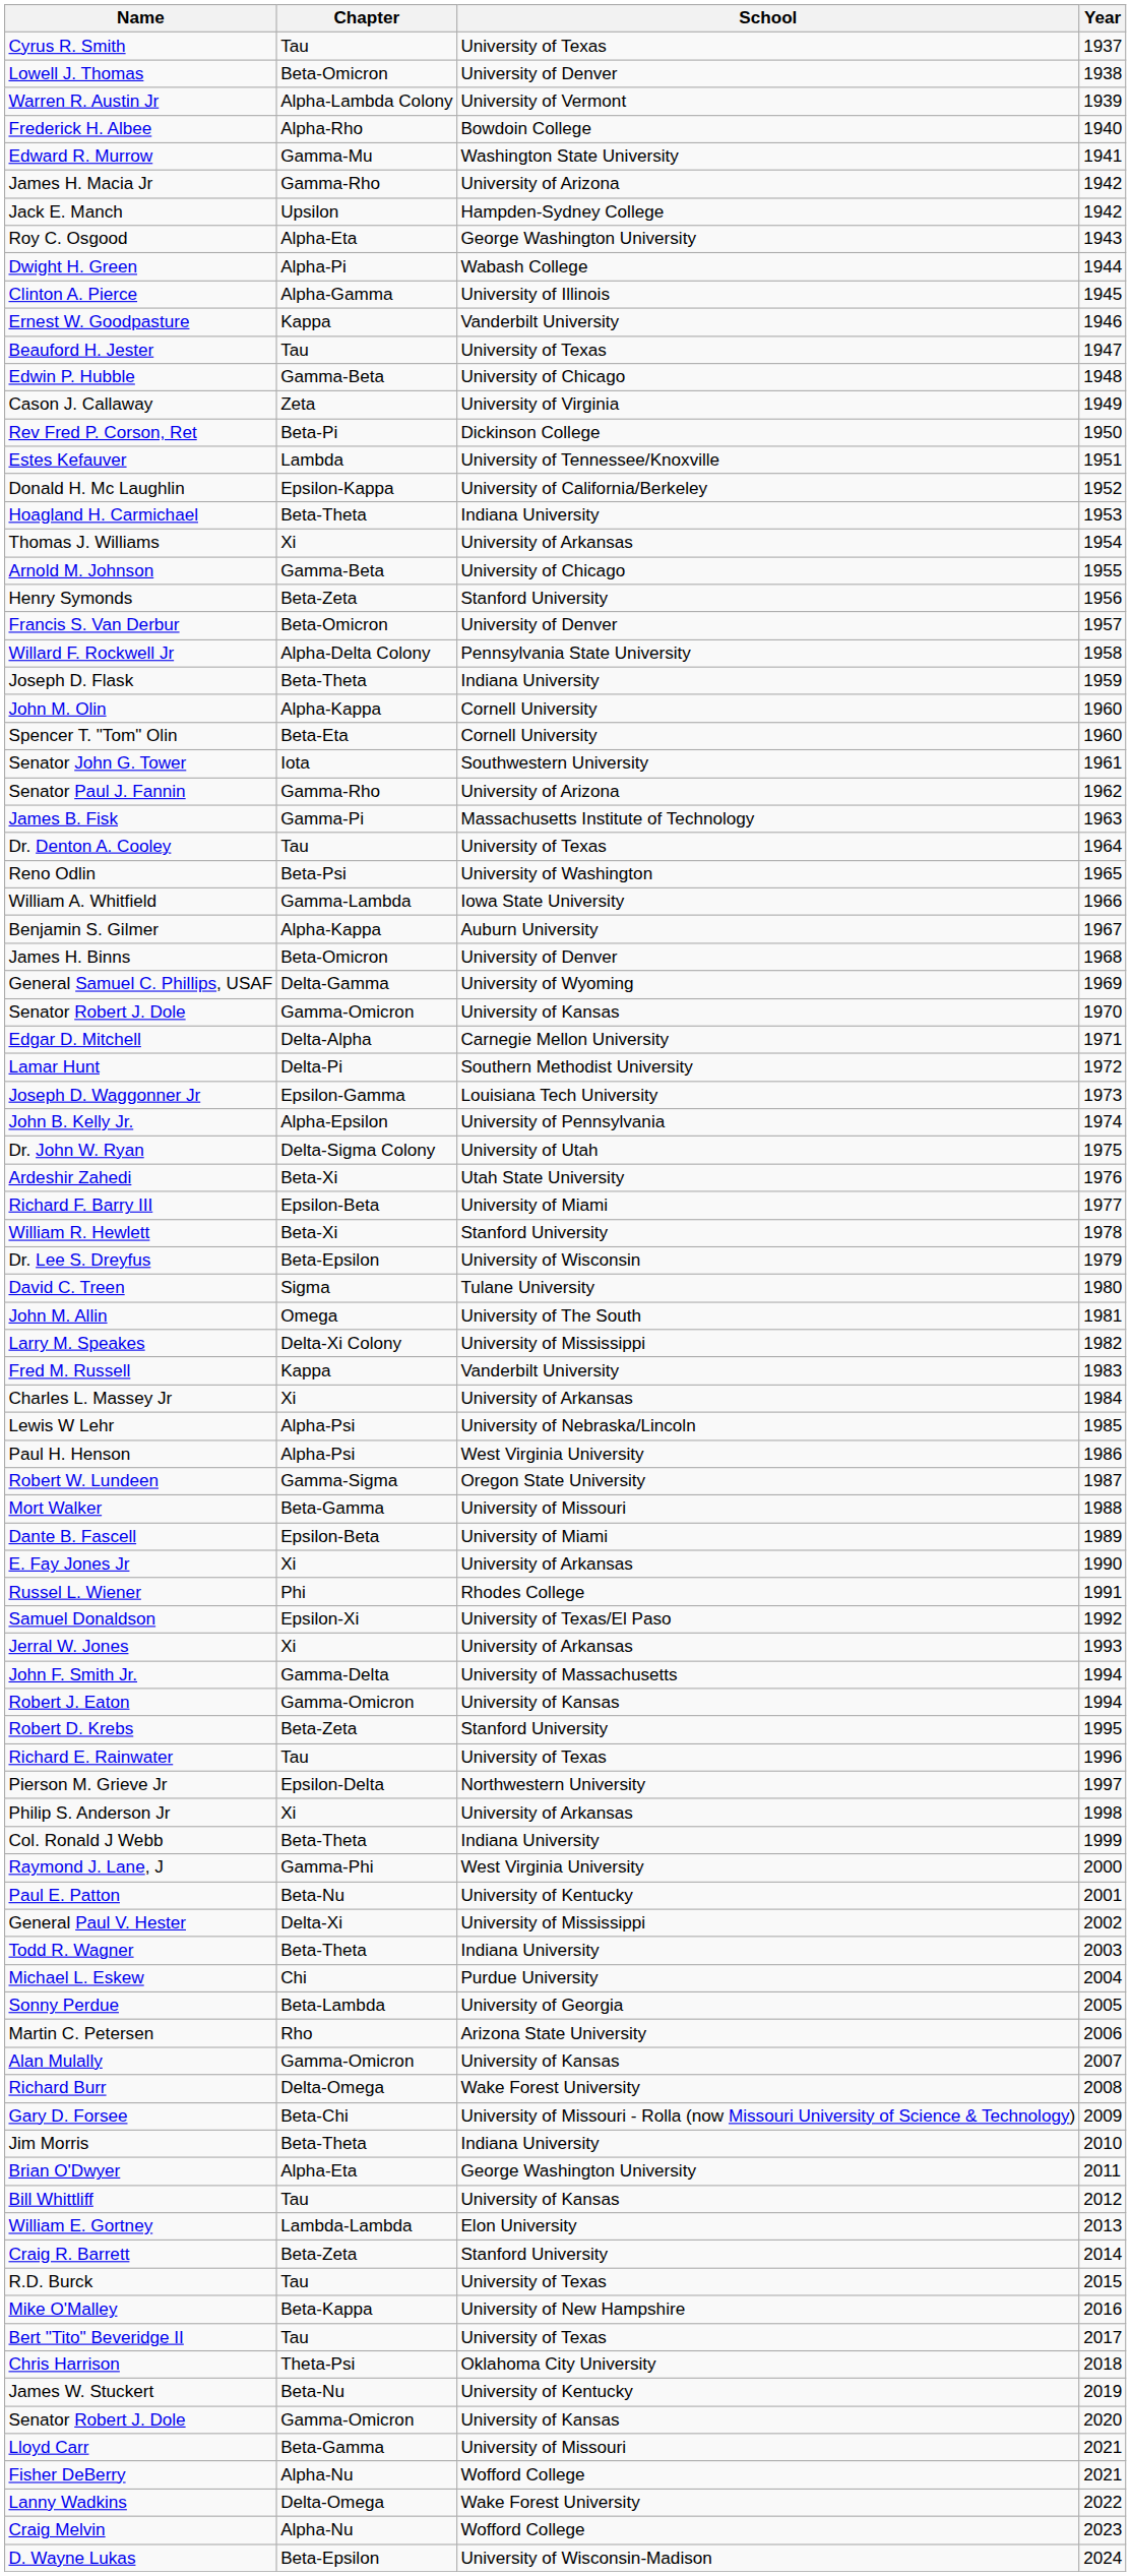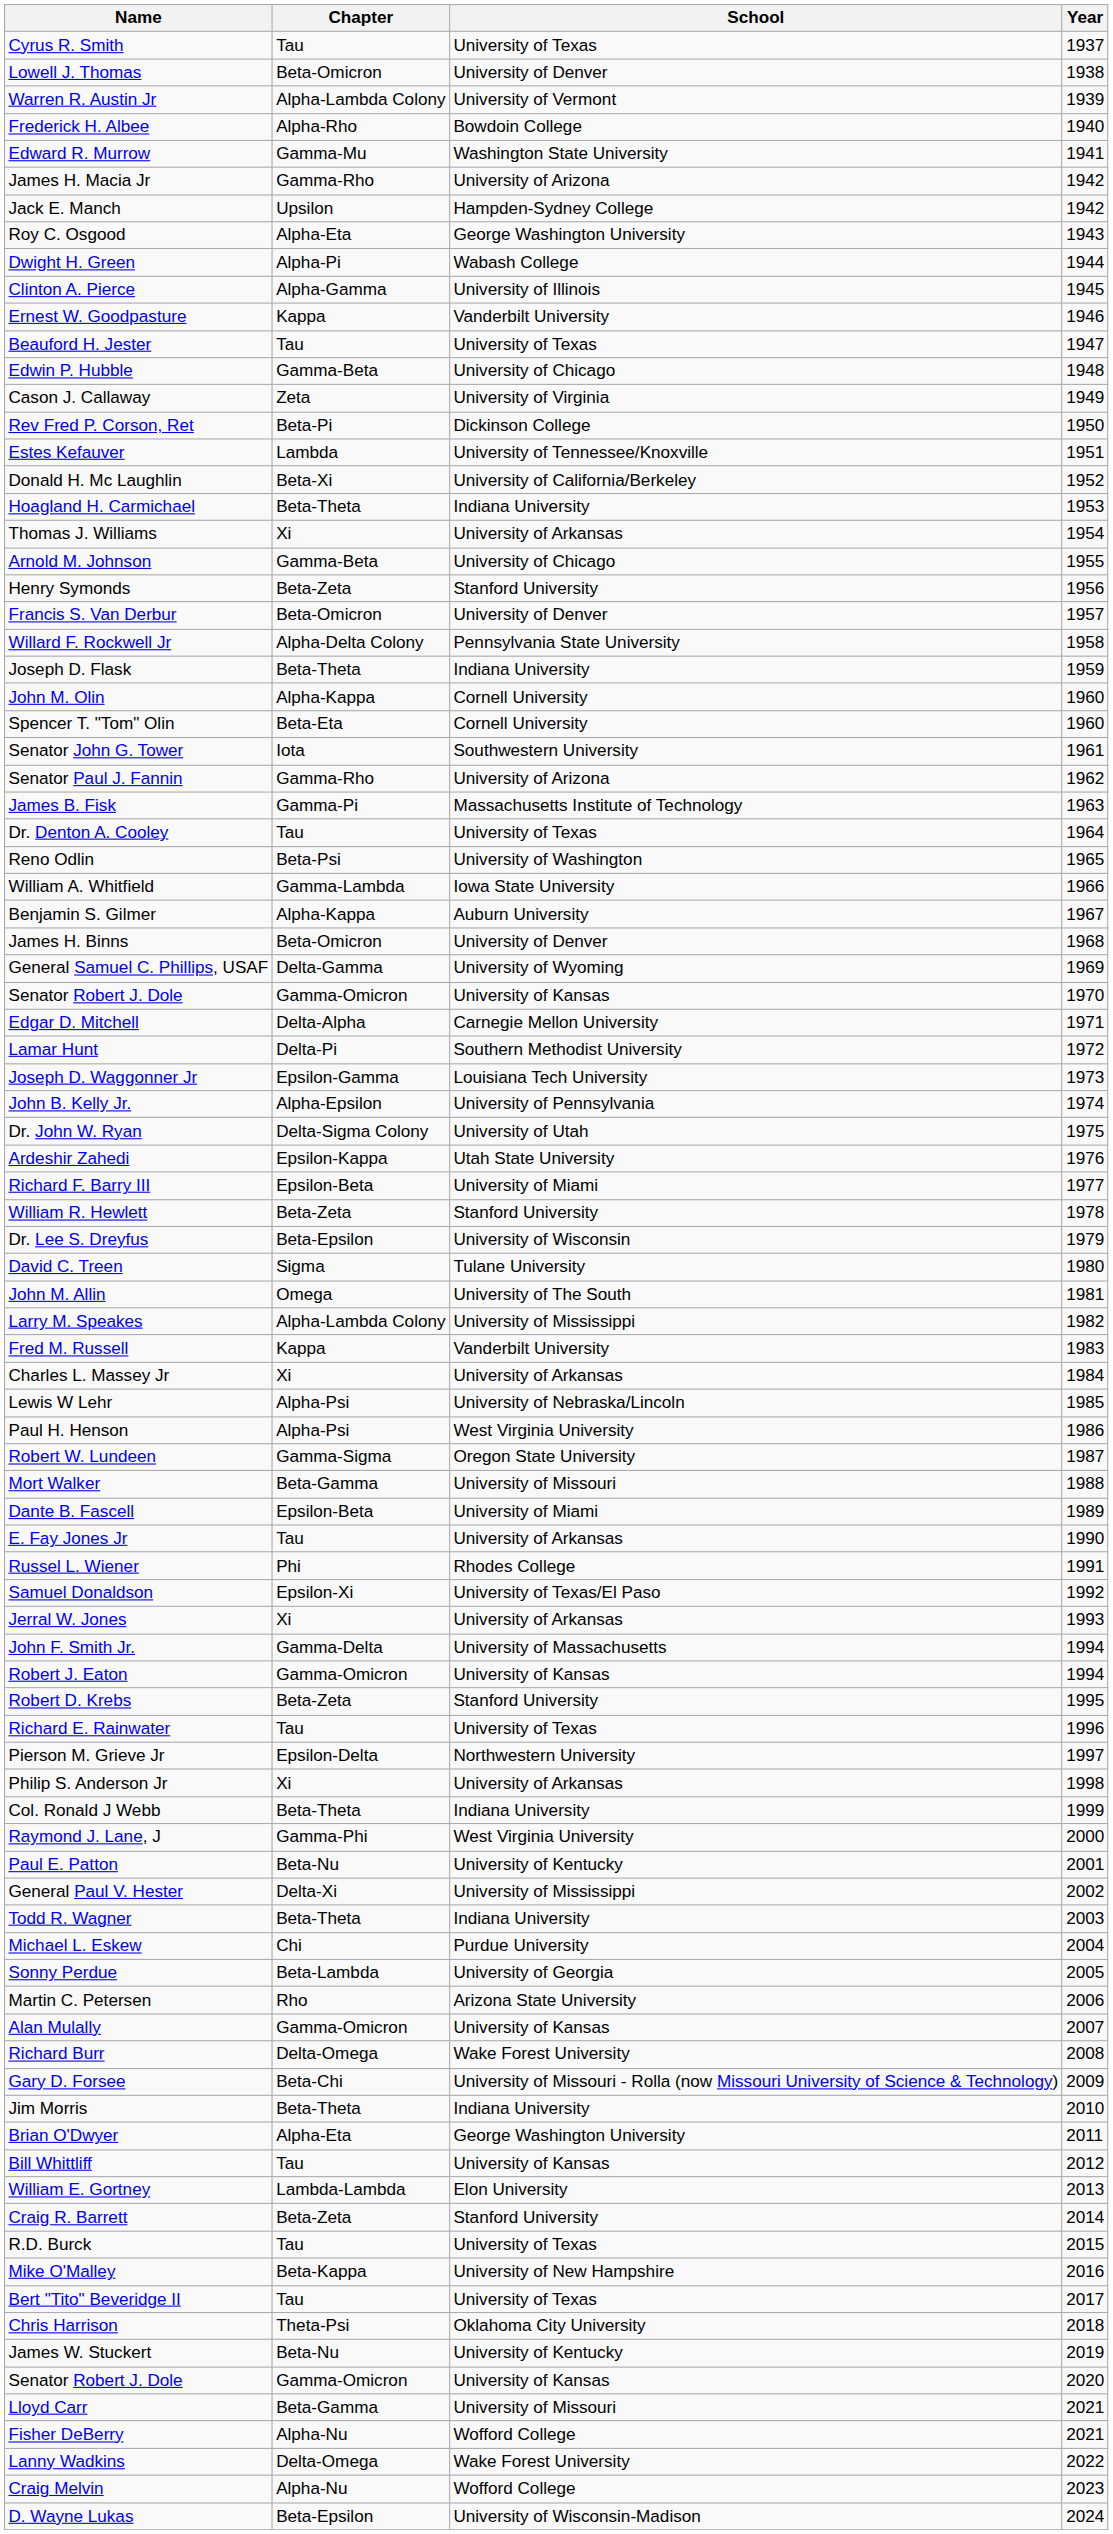 <table class="sortable wikitable"  >
 <tr valign="bottom">
 <th height="14">Name</th>
 <th>Chapter</th>
 <th>School</th>
 <th>Year</th>
 </tr>
 <tr valign="bottom">
 <td height="14"><a href='#'>Cyrus R. Smith</a></td>
 <td>Tau</td>
 <td>University of Texas</td>
 <td>1937</td>
 </tr>
 <tr valign="bottom">
 <td height="14"><a href='#'>Lowell J. Thomas</a></td>
 <td>Beta-Omicron</td>
 <td>University of Denver</td>
 <td>1938</td>
 </tr>
 <tr valign="bottom">
 <td height="14"><a href='#'>Warren R. Austin Jr</a></td>
 <td>Alpha-Lambda Colony</td>
 <td>University of Vermont</td>
 <td>1939</td>
 </tr>
 <tr valign="bottom">
 <td height="14"><a href='#'>Frederick H. Albee</a></td>
 <td>Alpha-Rho</td>
 <td>Bowdoin College</td>
 <td>1940</td>
 </tr>
 <tr valign="bottom">
 <td height="14"><a href='#'>Edward R. Murrow</a></td>
 <td>Gamma-Mu</td>
 <td>Washington State University</td>
 <td>1941</td>
 </tr>
 <tr valign="bottom">
 <td height="14">James H. Macia Jr</td>
 <td>Gamma-Rho</td>
 <td>University of Arizona</td>
 <td>1942</td>
 </tr>
 <tr valign="bottom">
 <td height="14">Jack E. Manch</td>
 <td>Upsilon</td>
 <td>Hampden-Sydney College</td>
 <td>1942</td>
 </tr>
 <tr valign="bottom">
 <td height="14">Roy C. Osgood</td>
 <td>Alpha-Eta</td>
 <td>George Washington University</td>
 <td>1943</td>
 </tr>
 <tr valign="bottom">
 <td height="14"><a href='#'>Dwight H. Green</a></td>
 <td>Alpha-Pi</td>
 <td>Wabash College</td>
 <td>1944</td>
 </tr>
 <tr valign="bottom">
 <td height="14"><a href='#'>Clinton A. Pierce</a></td>
 <td>Alpha-Gamma</td>
 <td>University of Illinois</td>
 <td>1945</td>
 </tr>
 <tr valign="bottom">
 <td height="14"><a href='#'>Ernest W. Goodpasture</a></td>
 <td>Kappa</td>
 <td>Vanderbilt University</td>
 <td>1946</td>
 </tr>
 <tr valign="bottom">
 <td height="14"><a href='#'>Beauford H. Jester</a></td>
 <td>Tau</td>
 <td>University of Texas</td>
 <td>1947</td>
 </tr>
 <tr valign="bottom">
 <td height="14"><a href='#'>Edwin P. Hubble</a></td>
 <td>Gamma-Beta</td>
 <td>University of Chicago</td>
 <td>1948</td>
 </tr>
 <tr valign="bottom">
 <td height="14">Cason J. Callaway </td>
 <td>Zeta</td>
 <td>University of Virginia</td>
 <td>1949</td>
 </tr>
 <tr valign="bottom">
 <td height="14"><a href='#'>Rev Fred P. Corson, Ret</a></td>
 <td>Beta-Pi</td>
 <td>Dickinson College</td>
 <td>1950</td>
 </tr>
 <tr valign="bottom">
 <td height="14"><a href='#'>Estes Kefauver</a></td>
 <td>Lambda</td>
 <td>University of Tennessee/Knoxville</td>
 <td>1951</td>
 </tr>
 <tr valign="bottom">
 <td height="14">Donald H. Mc Laughlin</td>
-<td>Epsilon-Kappa</td>
+<td>Beta-Xi</td>
 <td>University of California/Berkeley</td>
 <td>1952</td>
 </tr>
 <tr valign="bottom">
 <td height="14"><a href='#'>Hoagland H. Carmichael</a></td>
 <td>Beta-Theta</td>
 <td>Indiana University</td>
 <td>1953</td>
 </tr>
 <tr valign="bottom">
 <td height="14">Thomas J. Williams</td>
 <td>Xi</td>
 <td>University of Arkansas</td>
 <td>1954</td>
 </tr>
 <tr valign="bottom">
 <td height="14"><a href='#'>Arnold M. Johnson</a></td>
 <td>Gamma-Beta</td>
 <td>University of Chicago</td>
 <td>1955</td>
 </tr>
 <tr valign="bottom">
 <td height="14">Henry Symonds</td>
 <td>Beta-Zeta</td>
 <td>Stanford University</td>
 <td>1956</td>
 </tr>
 <tr valign="bottom">
 <td height="14"><a href='#'>Francis S. Van Derbur</a></td>
 <td>Beta-Omicron</td>
 <td>University of Denver</td>
 <td>1957</td>
 </tr>
 <tr valign="bottom">
 <td height="14"><a href='#'>Willard F. Rockwell Jr</a></td>
 <td>Alpha-Delta Colony</td>
 <td>Pennsylvania State University</td>
 <td>1958</td>
 </tr>
 <tr valign="bottom">
 <td height="14">Joseph D. Flask</td>
 <td>Beta-Theta</td>
 <td>Indiana University</td>
 <td>1959</td>
 </tr>
 <tr valign="bottom">
 <td height="14"><a href='#'>John M. Olin</a></td>
 <td>Alpha-Kappa</td>
 <td>Cornell University</td>
 <td>1960</td>
 </tr>
 <tr valign="bottom">
 <td height="14">Spencer T. "Tom" Olin</td>
 <td>Beta-Eta</td>
 <td>Cornell University</td>
 <td>1960</td>
 </tr>
 <tr valign="bottom">
 <td height="14">Senator <a href='#'>John G. Tower</a></td>
 <td>Iota</td>
 <td>Southwestern University</td>
 <td>1961</td>
 </tr>
 <tr valign="bottom">
 <td height="14">Senator <a href='#'>Paul J. Fannin</a></td>
 <td>Gamma-Rho</td>
 <td>University of Arizona</td>
 <td>1962</td>
 </tr>
 <tr valign="bottom">
 <td height="14"><a href='#'>James B. Fisk</a></td>
 <td>Gamma-Pi</td>
 <td>Massachusetts Institute of Technology</td>
 <td>1963</td>
 </tr>
 <tr valign="bottom">
 <td height="14">Dr. <a href='#'>Denton A. Cooley</a></td>
 <td>Tau</td>
 <td>University of Texas</td>
 <td>1964</td>
 </tr>
 <tr valign="bottom">
 <td height="14">Reno Odlin</td>
 <td>Beta-Psi</td>
 <td>University of Washington</td>
 <td>1965</td>
 </tr>
 <tr valign="bottom">
 <td height="14">William A. Whitfield</td>
 <td>Gamma-Lambda</td>
 <td>Iowa State University</td>
 <td>1966</td>
 </tr>
 <tr valign="bottom">
 <td height="14">Benjamin S. Gilmer</td>
 <td>Alpha-Kappa</td>
 <td>Auburn University</td>
 <td>1967</td>
 </tr>
 <tr valign="bottom">
 <td height="14">James H. Binns</td>
 <td>Beta-Omicron</td>
 <td>University of Denver</td>
 <td>1968</td>
 </tr>
 <tr valign="bottom">
 <td height="14">General <a href='#'>Samuel C. Phillips</a>, USAF</td>
 <td>Delta-Gamma</td>
 <td>University of Wyoming</td>
 <td>1969</td>
 </tr>
 <tr valign="bottom">
 <td height="14">Senator <a href='#'>Robert J. Dole</a></td>
 <td>Gamma-Omicron</td>
 <td>University of Kansas</td>
 <td>1970</td>
 </tr>
 <tr valign="bottom">
 <td height="14"><a href='#'>Edgar D. Mitchell</a></td>
 <td>Delta-Alpha</td>
 <td>Carnegie Mellon University</td>
 <td>1971</td>
 </tr>
 <tr valign="bottom">
 <td height="14"><a href='#'>Lamar Hunt</a></td>
 <td>Delta-Pi</td>
 <td>Southern Methodist University</td>
 <td>1972</td>
 </tr>
 <tr valign="bottom">
 <td height="14"><a href='#'>Joseph D. Waggonner Jr</a></td>
 <td>Epsilon-Gamma</td>
 <td>Louisiana Tech University</td>
 <td>1973</td>
 </tr>
 <tr valign="bottom">
 <td height="14"><a href='#'>John B. Kelly Jr.</a></td>
 <td>Alpha-Epsilon</td>
 <td>University of Pennsylvania</td>
 <td>1974</td>
 </tr>
 <tr valign="bottom">
 <td height="14">Dr. <a href='#'>John W. Ryan</a></td>
 <td>Delta-Sigma Colony</td>
 <td>University of Utah</td>
 <td>1975</td>
 </tr>
 <tr valign="bottom">
 <td height="14"><a href='#'>Ardeshir Zahedi</a></td>
-<td>Beta-Xi</td>
+<td>Epsilon-Kappa</td>
 <td>Utah State University</td>
 <td>1976</td>
 </tr>
 <tr valign="bottom">
 <td height="14"><a href='#'>Richard F. Barry III</a></td>
 <td>Epsilon-Beta</td>
 <td>University of Miami</td>
 <td>1977</td>
 </tr>
 <tr valign="bottom">
 <td height="14"><a href='#'>William R. Hewlett</a></td>
-<td>Beta-Xi</td>
+<td>Beta-Zeta</td>
 <td>Stanford University</td>
 <td>1978</td>
 </tr>
 <tr valign="bottom">
 <td height="14">Dr. <a href='#'>Lee S. Dreyfus</a></td>
 <td>Beta-Epsilon</td>
 <td>University of Wisconsin</td>
 <td>1979</td>
 </tr>
 <tr valign="bottom">
 <td height="14"><a href='#'>David C. Treen</a></td>
 <td>Sigma</td>
 <td>Tulane University</td>
 <td>1980</td>
 </tr>
 <tr valign="bottom">
 <td height="14"><a href='#'>John M. Allin</a></td>
 <td>Omega</td>
 <td>University of The South</td>
 <td>1981</td>
 </tr>
 <tr valign="bottom">
 <td height="14"><a href='#'>Larry M. Speakes</a></td>
-<td>Delta-Xi Colony</td>
+<td>Alpha-Lambda Colony</td>
 <td>University of Mississippi</td>
 <td>1982</td>
 </tr>
 <tr valign="bottom">
 <td height="14"><a href='#'>Fred M. Russell</a></td>
 <td>Kappa</td>
 <td>Vanderbilt University</td>
 <td>1983</td>
 </tr>
 <tr valign="bottom">
 <td height="14">Charles L. Massey Jr</td>
 <td>Xi</td>
 <td>University of Arkansas</td>
 <td>1984</td>
 </tr>
 <tr valign="bottom">
 <td height="14">Lewis W Lehr</td>
 <td>Alpha-Psi</td>
 <td>University of Nebraska/Lincoln</td>
 <td>1985</td>
 </tr>
 <tr valign="bottom">
 <td height="14">Paul H. Henson</td>
 <td>Alpha-Psi</td>
 <td>West Virginia University</td>
 <td>1986</td>
 </tr>
 <tr valign="bottom">
 <td height="14"><a href='#'>Robert W. Lundeen</a></td>
 <td>Gamma-Sigma</td>
 <td>Oregon State University</td>
 <td>1987</td>
 </tr>
 <tr valign="bottom">
 <td height="14"><a href='#'>Mort Walker</a></td>
 <td>Beta-Gamma</td>
 <td>University of Missouri</td>
 <td>1988</td>
 </tr>
 <tr valign="bottom">
 <td height="14"><a href='#'>Dante B. Fascell</a></td>
 <td>Epsilon-Beta</td>
 <td>University of Miami</td>
 <td>1989</td>
 </tr>
 <tr valign="bottom">
 <td height="14"><a href='#'>E. Fay Jones Jr</a></td>
-<td>Xi</td>
+<td>Tau</td>
 <td>University of Arkansas</td>
 <td>1990</td>
 </tr>
 <tr valign="bottom">
 <td height="14"><a href='#'>Russel L. Wiener</a></td>
 <td>Phi</td>
 <td>Rhodes College</td>
 <td>1991</td>
 </tr>
 <tr valign="bottom">
 <td height="14"><a href='#'>Samuel Donaldson</a></td>
 <td>Epsilon-Xi</td>
 <td>University of Texas/El Paso</td>
 <td>1992</td>
 </tr>
 <tr valign="bottom">
 <td height="14"><a href='#'>Jerral W. Jones</a></td>
 <td>Xi</td>
 <td>University of Arkansas</td>
 <td>1993</td>
 </tr>
 <tr valign="bottom">
 <td height="14"><a href='#'>John F. Smith Jr.</a></td>
 <td>Gamma-Delta</td>
 <td>University of Massachusetts</td>
 <td>1994</td>
 </tr>
 <tr valign="bottom">
 <td height="14"><a href='#'>Robert J. Eaton</a></td>
 <td>Gamma-Omicron</td>
 <td>University of Kansas</td>
 <td>1994</td>
 </tr>
 <tr valign="bottom">
 <td height="14"><a href='#'>Robert D. Krebs</a></td>
 <td>Beta-Zeta</td>
 <td>Stanford University</td>
 <td>1995</td>
 </tr>
 <tr valign="bottom">
 <td height="14"><a href='#'>Richard E. Rainwater</a></td>
 <td>Tau</td>
 <td>University of Texas</td>
 <td>1996</td>
 </tr>
 <tr valign="bottom">
 <td height="14">Pierson M. Grieve Jr</td>
 <td>Epsilon-Delta</td>
 <td>Northwestern University</td>
 <td>1997</td>
 </tr>
 <tr valign="bottom">
 <td height="14">Philip S. Anderson Jr</td>
 <td>Xi</td>
 <td>University of Arkansas</td>
 <td>1998</td>
 </tr>
 <tr valign="bottom">
 <td height="14">Col. Ronald J Webb</td>
 <td>Beta-Theta</td>
 <td>Indiana University</td>
 <td>1999</td>
 </tr>
 <tr valign="bottom">
 <td height="14"><a href='#'>Raymond J. Lane</a>, J</td>
 <td>Gamma-Phi</td>
 <td>West Virginia University</td>
 <td>2000</td>
 </tr>
 <tr valign="bottom">
 <td height="14"><a href='#'>Paul E. Patton</a></td>
 <td>Beta-Nu</td>
 <td>University of Kentucky</td>
 <td>2001</td>
 </tr>
 <tr valign="bottom">
 <td height="14">General <a href='#'>Paul V. Hester</a></td>
 <td>Delta-Xi</td>
 <td>University of Mississippi</td>
 <td>2002</td>
 </tr>
 <tr valign="bottom">
 <td height="14"><a href='#'>Todd R. Wagner</a></td>
 <td>Beta-Theta</td>
 <td>Indiana University</td>
 <td>2003</td>
 </tr>
 <tr valign="bottom">
 <td height="14"><a href='#'>Michael L. Eskew</a></td>
 <td>Chi</td>
 <td>Purdue University</td>
 <td>2004</td>
 </tr>
 <tr valign="bottom">
 <td height="14"><a href='#'>Sonny Perdue</a></td>
 <td>Beta-Lambda</td>
 <td>University of Georgia</td>
 <td>2005</td>
 </tr>
 <tr valign="bottom">
 <td height="14">Martin C. Petersen</td>
 <td>Rho</td>
 <td>Arizona State University</td>
 <td>2006</td>
 </tr>
 <tr valign="bottom">
 <td height="14"><a href='#'>Alan Mulally</a></td>
 <td>Gamma-Omicron</td>
 <td>University of Kansas</td>
 <td>2007</td>
 </tr>
 <tr valign="bottom">
 <td height="14"><a href='#'>Richard Burr</a></td>
 <td>Delta-Omega</td>
 <td>Wake Forest University</td>
 <td>2008</td>
 </tr>
 <tr valign="bottom">
 <td height="14"><a href='#'>Gary D. Forsee</a></td>
 <td>Beta-Chi</td>
 <td>University of Missouri - Rolla (now <a href='#'>Missouri University of Science & Technology</a>)</td>
 <td>2009</td>
 </tr>
 <tr valign="bottom">
 <td height="14">Jim Morris</td>
 <td>Beta-Theta</td>
 <td>Indiana University</td>
 <td>2010</td>
 </tr>
 <tr valign="bottom">
 <td height="14"><a href='#'>Brian O'Dwyer</a></td>
 <td>Alpha-Eta</td>
 <td>George Washington University</td>
 <td>2011</td>
 </tr>
 <tr valign="bottom">
 <td height="14"><a href='#'>Bill Whittliff</a></td>
 <td>Tau</td>
 <td>University of Kansas</td>
 <td>2012</td>
 </tr>
 <tr valign="bottom">
 <td height="14"><a href='#'>William E. Gortney</a></td>
 <td>Lambda-Lambda</td>
 <td>Elon University</td>
 <td>2013</td>
 </tr>
 <tr valign="bottom">
 <td height="14"><a href='#'>Craig R. Barrett</a></td>
 <td>Beta-Zeta</td>
 <td>Stanford University</td>
 <td>2014</td>
 </tr>
 <tr valign="bottom">
 <td height="14">R.D. Burck</td>
 <td>Tau</td>
 <td>University of Texas</td>
 <td>2015</td>
 </tr>
 <tr valign="bottom">
 <td height="14"><a href='#'>Mike O'Malley</a></td>
 <td>Beta-Kappa</td>
 <td>University of New Hampshire</td>
 <td>2016</td>
 </tr>
 <tr valign="bottom">
 <td height="14"><a href='#'>Bert "Tito" Beveridge II</a></td>
 <td>Tau</td>
 <td>University of Texas</td>
 <td>2017</td>
 </tr>
 <tr valign="bottom">
 <td height="14"><a href='#'>Chris Harrison</a></td>
 <td>Theta-Psi</td>
 <td>Oklahoma City University</td>
 <td>2018</td>
 </tr>
 <tr valign="bottom">
 <td height="14">James W. Stuckert</td>
 <td>Beta-Nu</td>
 <td>University of Kentucky</td>
 <td>2019</td>
 </tr>
 <tr valign="bottom">
 <td height="14">Senator <a href='#'>Robert J. Dole</a></td>
 <td>Gamma-Omicron</td>
 <td>University of Kansas</td>
 <td>2020</td>
 </tr>
 <tr valign="bottom">
 <td height="14"><a href='#'>Lloyd Carr</a></td>
 <td>Beta-Gamma</td>
 <td>University of Missouri</td>
 <td>2021</td>
 </tr>
 <tr valign="bottom">
 <td height="14"><a href='#'>Fisher DeBerry</a></td>
 <td>Alpha-Nu</td>
 <td>Wofford College</td>
 <td>2021</td>
 </tr>
 <tr valign="bottom">
 <td height="14"><a href='#'>Lanny Wadkins</a></td>
 <td>Delta-Omega</td>
 <td>Wake Forest University</td>
 <td>2022</td>
 </tr>
 <tr valign="bottom">
 <td height="14"><a href='#'>Craig Melvin</a></td>
 <td>Alpha-Nu</td>
 <td>Wofford College</td>
 <td>2023</td>
 </tr>
 <tr valign="bottom">
 <td height="14"><a href='#'>D. Wayne Lukas</a></td>
 <td>Beta-Epsilon</td>
 <td>University of Wisconsin-Madison</td>
 <td>2024</td>
 </tr>
 </table>
